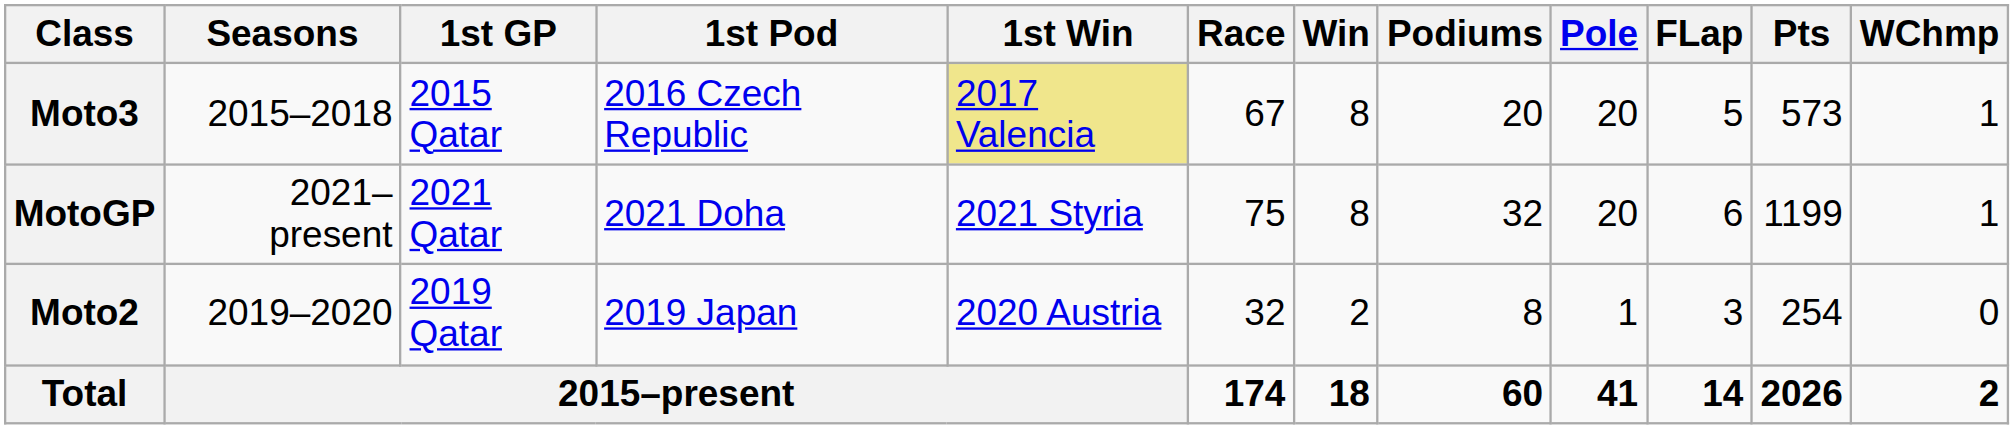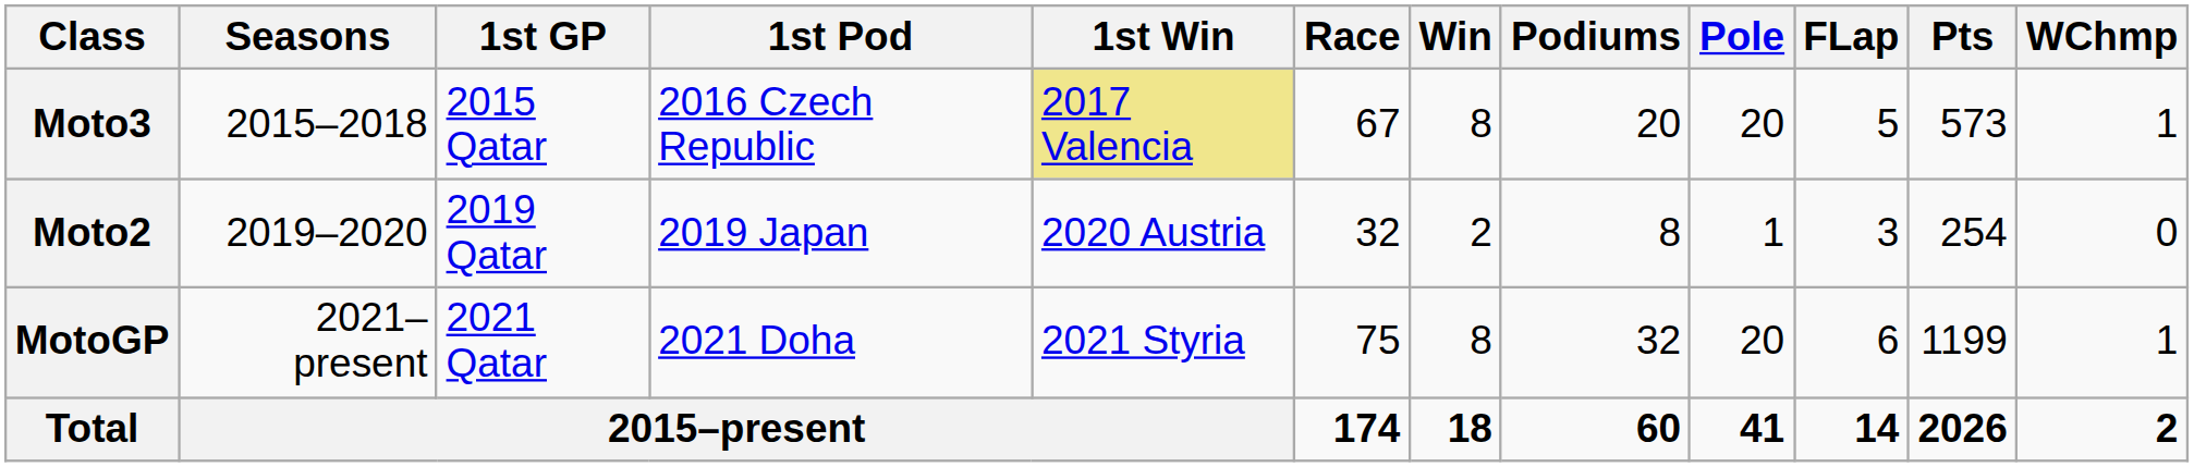 <table class="wikitable" style="text-align:right;">
 <tr>
 <th>Class</th>
 <th>Seasons</th>
 <th>1st GP</th>
 <th>1st Pod</th>
 <th>1st Win</th>
 <th>Race</th>
 <th>Win</th>
 <th>Podiums</th>
 <th><a href='#'>Pole</a></th>
 <th>FLap</th>
 <th>Pts</th>
 <th>WChmp</th>
 </tr>
 <tr>
 <th>Moto3</th>
 <td>2015–2018</td>
 <td style="text-align:left;"><a href='#'>2015 Qatar</a></td>
 <td style="text-align:left;"><a href='#'>2016 Czech Republic</a></td>
 <td style="background: khaki; text-align:left;"><a href='#'>2017 Valencia</a></td>
 <td>67</td>
 <td>8</td>
 <td>20</td>
 <td>20</td>
 <td>5</td>
 <td>573</td>
 <td>1</td>
 </tr>
 <tr>
+<th>Moto2</th>
+<td>2019–2020</td>
+<td style="text-align:left;"><a href='#'>2019 Qatar</a></td>
+<td style="text-align:left;"><a href='#'>2019 Japan</a></td>
+<td style="text-align:left;"><a href='#'>2020 Austria</a></td>
+<td>32</td>
+<td>2</td>
+<td>8</td>
+<td>1</td>
+<td>3</td>
+<td>254</td>
+<td>0</td>
+</tr>
+<tr>
 <th>MotoGP</th>
 <td>2021–present</td>
 <td style="text-align:left;"><a href='#'>2021 Qatar</a></td>
 <td style="text-align:left;"><a href='#'>2021 Doha</a></td>
 <td style="text-align:left;"><a href='#'>2021 Styria</a></td>
 <td>75</td>
 <td>8</td>
 <td>32</td>
 <td>20</td>
 <td>6</td>
 <td>1199</td>
 <td>1</td>
 </tr>
 <tr>
-<th>Moto2</th>
-<td>2019–2020</td>
-<td style="text-align:left;"><a href='#'>2019 Qatar</a></td>
-<td style="text-align:left;"><a href='#'>2019 Japan</a></td>
-<td style="text-align:left;"><a href='#'>2020 Austria</a></td>
-<td>32</td>
-<td>2</td>
-<td>8</td>
-<td>1</td>
-<td>3</td>
-<td>254</td>
-<td>0</td>
-</tr>
-<tr>
 <th>Total</th>
 <th colspan="4">2015–present</th>
 <td><strong>174</strong></td>
 <td><strong>18</strong></td>
 <td><strong>60</strong></td>
 <td><strong>41</strong></td>
 <td><strong>14</strong></td>
 <td><strong>2026</strong></td>
 <td><strong>2</strong></td>
 </tr>
 </table>
